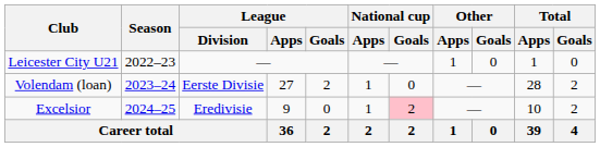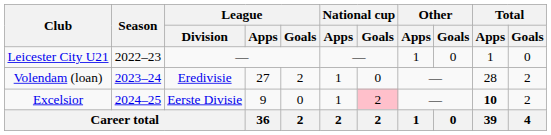 <table class="wikitable" Style="text-align: center">
 <tr>
 <th rowspan="2">Club</th>
 <th rowspan="2">Season</th>
 <th colspan="3">League</th>
 <th colspan="2">National cup</th>
 <th colspan="2">Other</th>
 <th colspan="2">Total</th>
 </tr>
 <tr>
 <th>Division</th>
 <th>Apps</th>
 <th>Goals</th>
 <th>Apps</th>
 <th>Goals</th>
 <th>Apps</th>
 <th>Goals</th>
 <th>Apps</th>
 <th>Goals</th>
 </tr>
 <tr>
 <td><a href='#'>Leicester City U21</a></td>
 <td>2022–23</td>
 <td colspan=3>—</td>
 <td colspan=2>—</td>
 <td>1</td>
 <td>0</td>
 <td>1</td>
 <td>0</td>
 </tr>
 <tr>
 <td><a href='#'>Volendam</a> (loan)</td>
 <td><a href='#'>2023–24</a></td>
-<td><a href='#'>Eerste Divisie</a></td>
+<td><a href='#'>Eredivisie</a></td>
 <td>27</td>
 <td>2</td>
 <td>1</td>
 <td>0</td>
 <td colspan=2>—</td>
 <td>28</td>
 <td>2</td>
 </tr>
 <tr>
 <td><a href='#'>Excelsior</a></td>
 <td><a href='#'>2024–25</a></td>
-<td><a href='#'>Eredivisie</a></td>
+<td><a href='#'>Eerste Divisie</a></td>
 <td>9</td>
 <td>0</td>
 <td>1</td>
 <td style="background: pink;">2</td>
 <td colspan=2>—</td>
-<td>10</td>
+<td><strong>10</strong></td>
 <td>2</td>
 </tr>
 <tr>
 <th colspan="3">Career total</th>
 <th>36</th>
 <th>2</th>
 <th>2</th>
 <th>2</th>
 <th>1</th>
 <th>0</th>
 <th>39</th>
 <th>4</th>
 </tr>
 </table>
